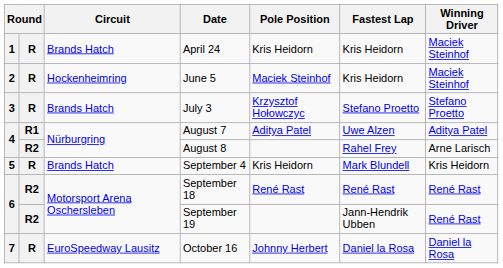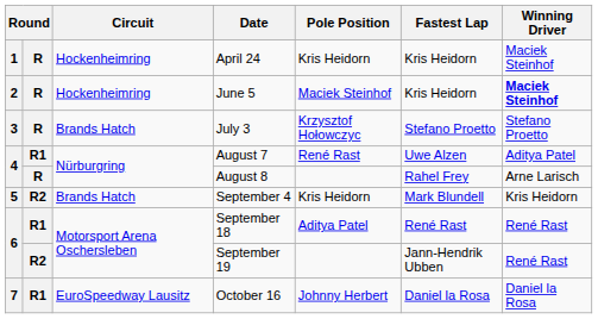 <table class="wikitable" style="font-size: 85%;">
 <tr>
 <th colspan=2>Round</th>
 <th>Circuit</th>
 <th>Date</th>
 <th>Pole Position</th>
 <th>Fastest Lap</th>
 <th>Winning Driver</th>
 </tr>
 <tr>
 <th>1</th>
 <th>R</th>
-<td> <a href='#'>Brands Hatch</a></td>
+<td> <a href='#'>Hockenheimring</a></td>
 <td>April 24</td>
 <td> Kris Heidorn</td>
 <td> Kris Heidorn</td>
 <td> <a href='#'>Maciek Steinhof</a></td>
 </tr>
 <tr>
 <th>2</th>
 <th>R</th>
 <td> <a href='#'>Hockenheimring</a></td>
 <td>June 5</td>
 <td> <a href='#'>Maciek Steinhof</a></td>
 <td> Kris Heidorn</td>
-<td> <a href='#'>Maciek Steinhof</a></td>
+<td><strong> <a href='#'>Maciek Steinhof</a></strong></td>
 </tr>
 <tr>
 <th>3</th>
 <th>R</th>
 <td> <a href='#'>Brands Hatch</a></td>
 <td>July 3</td>
 <td> <a href='#'>Krzysztof Hołowczyc</a></td>
 <td> <a href='#'>Stefano Proetto</a></td>
 <td> <a href='#'>Stefano Proetto</a></td>
 </tr>
 <tr>
 <th rowspan=2>4</th>
 <th>R1</th>
 <td rowspan=2> <a href='#'>Nürburgring</a></td>
 <td>August 7</td>
-<td> <a href='#'>Aditya Patel</a></td>
+<td> <a href='#'>René Rast</a></td>
 <td> <a href='#'>Uwe Alzen</a></td>
 <td> <a href='#'>Aditya Patel</a></td>
 </tr>
 <tr>
-<th>R2</th>
+<th>R</th>
 <td>August 8</td>
 <td></td>
 <td> <a href='#'>Rahel Frey</a></td>
 <td> Arne Larisch</td>
 </tr>
 <tr>
 <th>5</th>
-<th>R</th>
+<th>R2</th>
 <td> <a href='#'>Brands Hatch</a></td>
 <td>September 4</td>
 <td> Kris Heidorn</td>
 <td> <a href='#'>Mark Blundell</a></td>
 <td> Kris Heidorn</td>
 </tr>
 <tr>
 <th rowspan=2>6</th>
-<th>R2</th>
+<th>R1</th>
 <td rowspan=2> <a href='#'>Motorsport Arena Oschersleben</a></td>
 <td>September 18</td>
-<td> <a href='#'>René Rast</a></td>
+<td> <a href='#'>Aditya Patel</a></td>
 <td> <a href='#'>René Rast</a></td>
 <td> <a href='#'>René Rast</a></td>
 </tr>
 <tr>
 <th>R2</th>
 <td>September 19</td>
 <td></td>
 <td> Jann-Hendrik Ubben</td>
 <td> <a href='#'>René Rast</a></td>
 </tr>
 <tr>
 <th>7</th>
-<th>R</th>
+<th>R1</th>
 <td> <a href='#'>EuroSpeedway Lausitz</a></td>
 <td>October 16</td>
 <td> <a href='#'>Johnny Herbert</a></td>
 <td> <a href='#'>Daniel la Rosa</a></td>
 <td> <a href='#'>Daniel la Rosa</a></td>
 </tr>
 </table>
